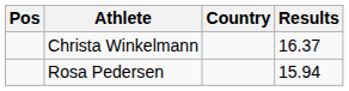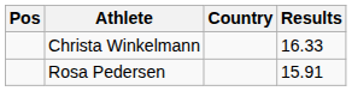 <table class="wikitable">
 <tr>
 <th>Pos</th>
 <th>Athlete</th>
 <th>Country</th>
 <th>Results</th>
 </tr>
 <tr>
 <td align="center"></td>
 <td>Christa Winkelmann</td>
 <td></td>
-<td>16.37</td>
+<td>16.33</td>
 </tr>
 <tr>
 <td align="center"></td>
 <td>Rosa Pedersen</td>
 <td></td>
-<td>15.94</td>
+<td>15.91</td>
 </tr>
 </table>
